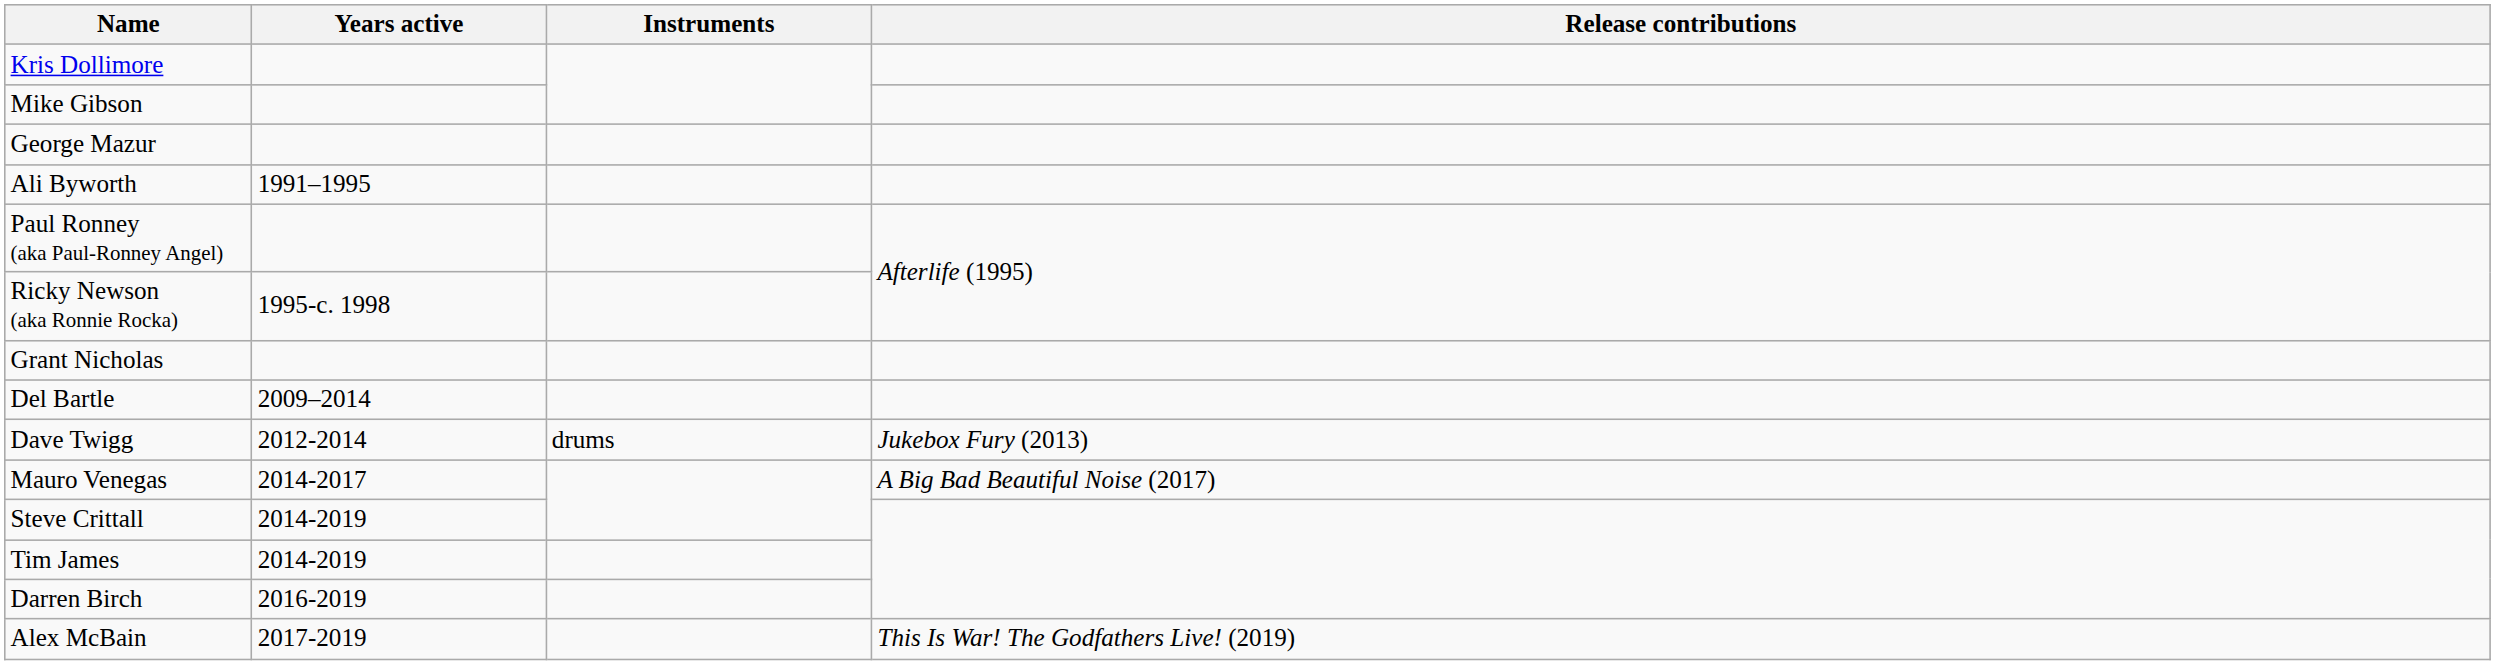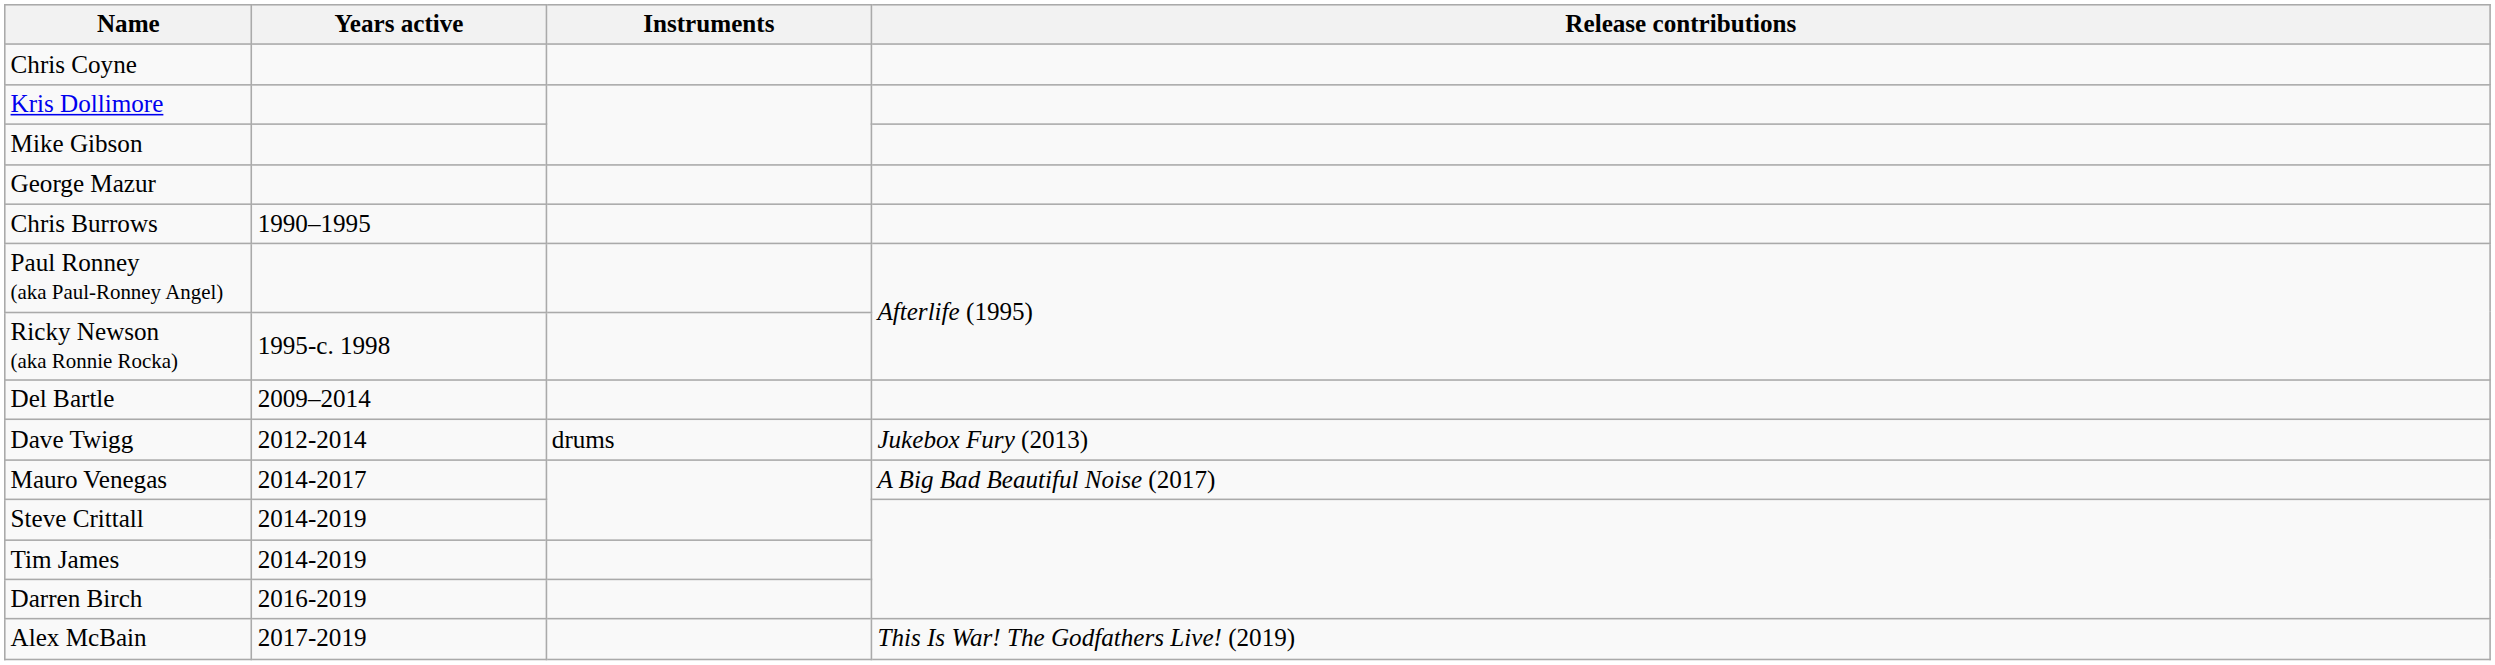 <table class="wikitable" border="1" width=100%>
 <tr>
 <th width="150">Name</th>
 <th width="180">Years active</th>
 <th width="200">Instruments</th>
 <th>Release contributions</th>
+</tr>
+<tr>
+<td>Chris Coyne</td>
+<td></td>
+<td></td>
+<td></td>
 </tr>
 <tr>
 <td><a href='#'>Kris Dollimore</a></td>
 <td></td>
 <td rowspan="2"></td>
 <td></td>
 </tr>
 <tr>
 <td>Mike Gibson</td>
 <td></td>
 <td></td>
 </tr>
 <tr>
 <td>George Mazur</td>
 <td></td>
 <td></td>
 <td></td>
 </tr>
 <tr>
-<td>Ali Byworth</td>
-<td>1991–1995</td>
+<td>Chris Burrows</td>
+<td>1990–1995</td>
 <td></td>
 <td></td>
 </tr>
 <tr>
 <td>Paul Ronney<br><small>(aka Paul-Ronney Angel)</small></td>
 <td></td>
 <td></td>
 <td rowspan="2"><em>Afterlife</em> (1995)</td>
 </tr>
 <tr>
 <td>Ricky Newson<br><small>(aka Ronnie Rocka)</small></td>
 <td>1995-c. 1998</td>
-<td></td>
-</tr>
-<tr>
-<td>Grant Nicholas</td>
-<td></td>
-<td></td>
 <td></td>
 </tr>
 <tr>
 <td>Del Bartle</td>
 <td>2009–2014</td>
 <td></td>
 <td></td>
 </tr>
 <tr>
 <td>Dave Twigg</td>
 <td>2012-2014</td>
 <td>drums</td>
 <td><em>Jukebox Fury</em> (2013)</td>
 </tr>
 <tr>
 <td>Mauro Venegas</td>
 <td>2014-2017</td>
 <td rowspan="2"></td>
 <td><em>A Big Bad Beautiful Noise</em> (2017)</td>
 </tr>
 <tr>
 <td>Steve Crittall</td>
 <td>2014-2019</td>
 <td rowspan="3"></td>
 </tr>
 <tr>
 <td>Tim James</td>
 <td>2014-2019</td>
 <td></td>
 </tr>
 <tr>
 <td>Darren Birch</td>
 <td>2016-2019</td>
 <td></td>
 </tr>
 <tr>
 <td>Alex McBain</td>
 <td>2017-2019</td>
 <td></td>
 <td><em>This Is War! The Godfathers Live!</em> (2019)</td>
 </tr>
 </table>
